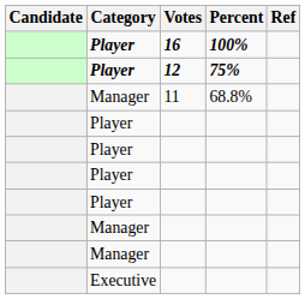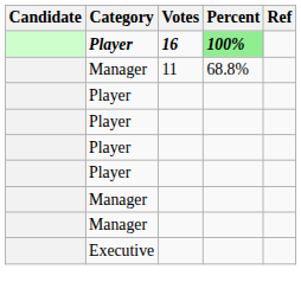 <table class="wikitable sortable plainrowheaders">
 <tr>
 <th scope="col">Candidate</th>
 <th scope="col">Category</th>
 <th scope="col" data-sort-type="number">Votes</th>
 <th scope="col">Percent</th>
 <th>Ref</th>
 </tr>
 <tr>
 <th scope="row" style="background:#ccffcc"><strong><em></em></strong></th>
 <td><strong><em>Player</em></strong></td>
 <td><strong><em>16</em></strong></td>
-<td><strong><em>100%</em></strong></td>
-<td></td>
-</tr>
-<tr>
-<th scope="row" style="background:#ccffcc"><strong><em></em></strong></th>
-<td><strong><em>Player</em></strong></td>
-<td><strong><em>12</em></strong></td>
-<td><strong><em>75%</em></strong></td>
+<td style="background: lightgreen;"><strong><em>100%</em></strong></td>
 <td></td>
 </tr>
 <tr>
 <th scope="row"></th>
 <td>Manager</td>
 <td>11</td>
 <td>68.8%</td>
 <td></td>
 </tr>
 <tr>
 <th scope="row"></th>
 <td>Player</td>
 <td></td>
 <td></td>
 <td></td>
 </tr>
 <tr>
 <th scope="row"></th>
 <td>Player</td>
 <td></td>
 <td></td>
 <td></td>
 </tr>
 <tr>
 <th scope="row"></th>
 <td>Player</td>
 <td></td>
 <td></td>
 <td></td>
 </tr>
 <tr>
 <th scope="row"></th>
 <td>Player</td>
 <td></td>
 <td></td>
 <td></td>
 </tr>
 <tr>
 <th scope="row"></th>
 <td>Manager</td>
 <td></td>
 <td></td>
 <td></td>
 </tr>
 <tr>
 <th scope="row"></th>
 <td>Manager</td>
 <td></td>
 <td></td>
 <td></td>
 </tr>
 <tr>
 <th scope="row"></th>
 <td>Executive</td>
 <td></td>
 <td></td>
 <td></td>
 </tr>
 </table>
